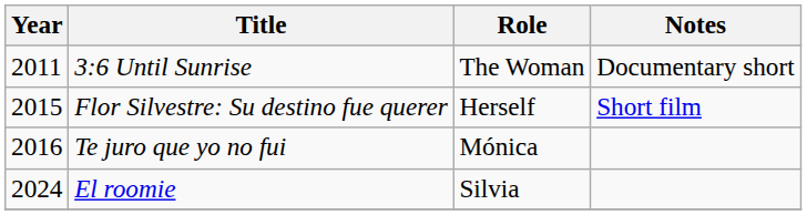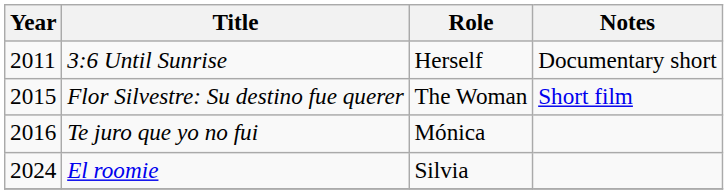 <table class="wikitable sortable">
 <tr>
 <th>Year</th>
 <th>Title</th>
 <th>Role</th>
 <th>Notes</th>
 </tr>
 <tr>
 <td>2011</td>
 <td><em>3:6 Until Sunrise</em></td>
-<td>The Woman</td>
+<td>Herself</td>
 <td>Documentary short</td>
 </tr>
 <tr>
 <td>2015</td>
 <td><em>Flor Silvestre: Su destino fue querer</em></td>
-<td>Herself</td>
+<td>The Woman</td>
 <td><a href='#'>Short film</a></td>
 </tr>
 <tr>
 <td>2016</td>
 <td><em>Te juro que yo no fui</em></td>
 <td>Mónica</td>
 <td></td>
 </tr>
 <tr>
 <td>2024</td>
 <td><em><a href='#'>El roomie</a></em></td>
 <td>Silvia</td>
 <td></td>
 </tr>
 <tr>
 </tr>
 </table>
